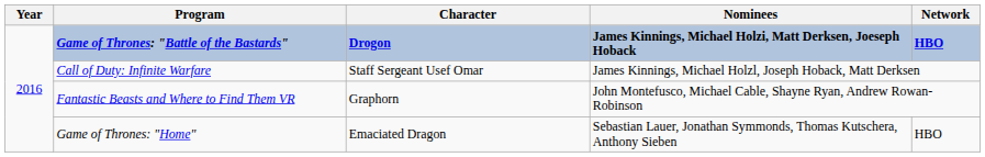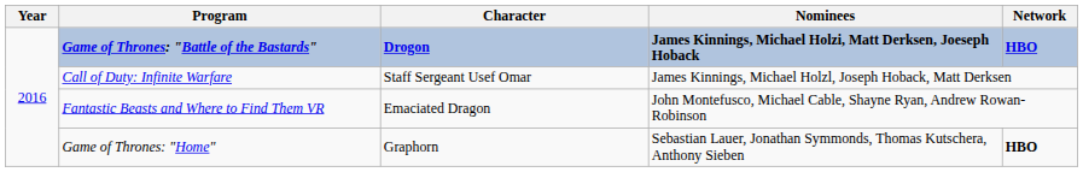 <table class="wikitable" width="95%" cellpadding="5">
 <tr>
 <th width="5%">Year</th>
 <th width="30%">Program</th>
 <th width="25%">Character</th>
 <th width="33%">Nominees</th>
 <th width="8%">Network</th>
 </tr>
 <tr>
 <td rowspan="4" style="text-align:center;"><a href='#'>2016</a><br></td>
 <td style="background:#B0C4DE;"><strong><em><a href='#'>Game of Thrones</a>: "<a href='#'>Battle of the Bastards</a>"</em></strong></td>
 <td style="background:#B0C4DE;"><strong><a href='#'>Drogon</a></strong></td>
 <td style="background:#B0C4DE;"><strong>James Kinnings, Michael Holzi, Matt Derksen, Joeseph Hoback</strong></td>
 <td style="background:#B0C4DE;"><strong><a href='#'>HBO</a></strong></td>
 </tr>
 <tr>
 <td><em><a href='#'>Call of Duty: Infinite Warfare</a></em></td>
 <td>Staff Sergeant Usef Omar</td>
 <td colspan="2">James Kinnings, Michael Holzl, Joseph Hoback, Matt Derksen</td>
 </tr>
 <tr>
 <td><em><a href='#'>Fantastic Beasts and Where to Find Them VR</a></em></td>
-<td>Graphorn</td>
+<td>Emaciated Dragon</td>
 <td colspan="2">John Montefusco, Michael Cable, Shayne Ryan, Andrew Rowan-Robinson</td>
 </tr>
 <tr>
 <td><em>Game of Thrones: "<a href='#'>Home</a>"</em></td>
-<td>Emaciated Dragon</td>
+<td>Graphorn</td>
 <td>Sebastian Lauer, Jonathan Symmonds, Thomas Kutschera, Anthony Sieben</td>
-<td>HBO</td>
+<td><strong>HBO</strong></td>
 </tr>
 </table>
